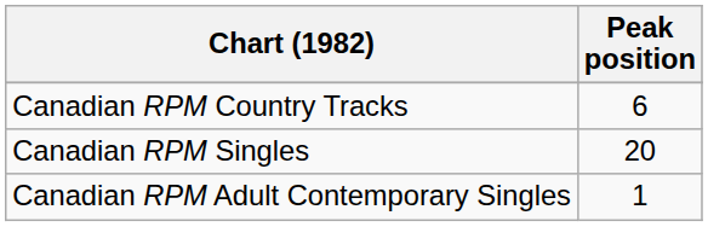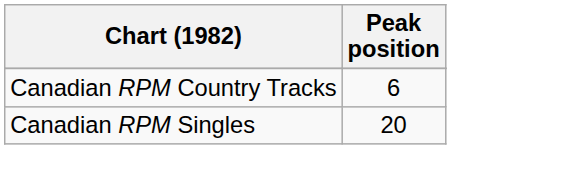 <table class="wikitable sortable">
 <tr>
 <th align="left">Chart (1982)</th>
 <th align="center">Peak<br>position</th>
 </tr>
 <tr>
 </tr>
 <tr>
 </tr>
 <tr>
 </tr>
 <tr>
 <td align="left">Canadian <em>RPM</em> Country Tracks</td>
 <td align="center">6</td>
 </tr>
 <tr>
 <td align="left">Canadian <em>RPM</em> Singles</td>
 <td align="center">20</td>
 </tr>
-<tr>
-<td align="left">Canadian <em>RPM</em> Adult Contemporary Singles</td>
-<td align="center">1</td>
-</tr>
 </table>
